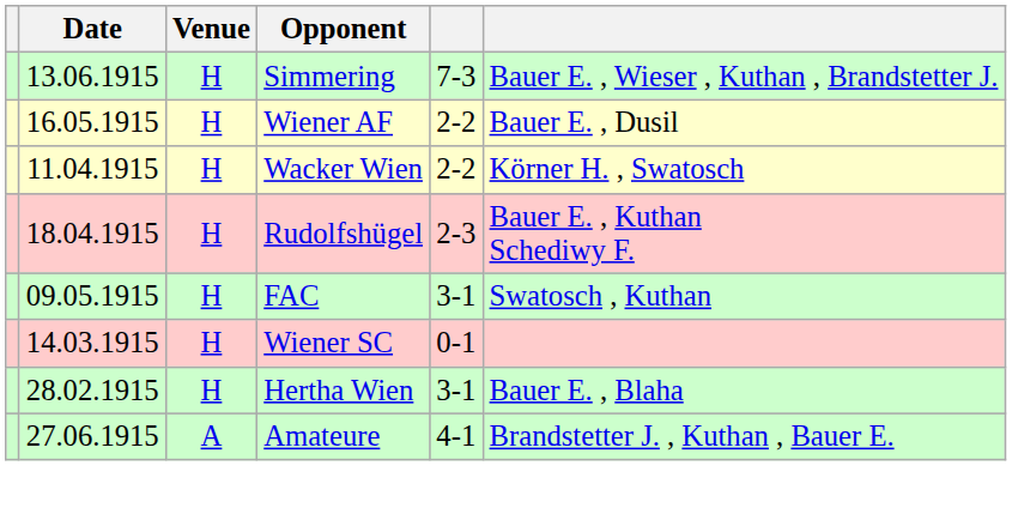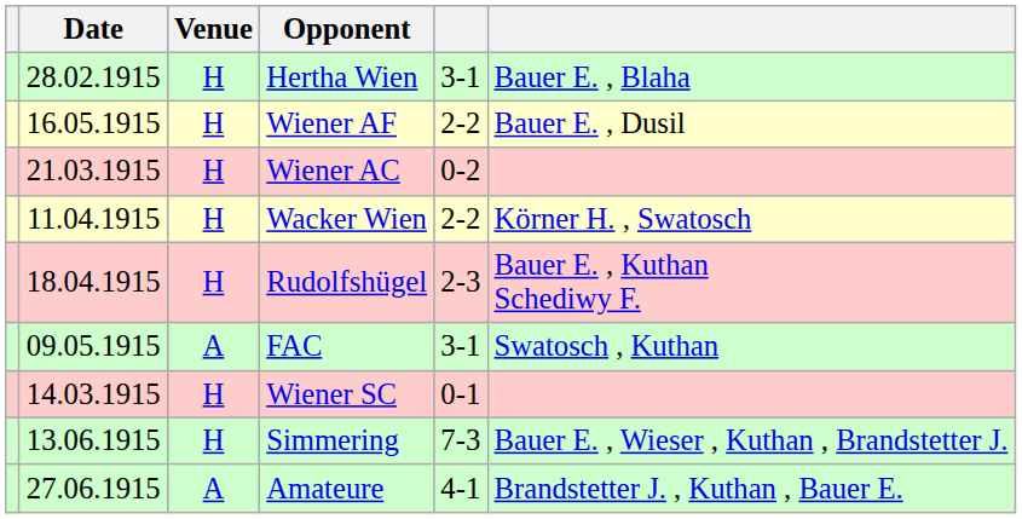 <table class="wikitable" Style="text-align: center">
 <tr>
 <th></th>
 <th>Date</th>
 <th>Venue</th>
 <th>Opponent</th>
 <th></th>
 <th></th>
 </tr>
 <tr style="background:#cfc">
 <td></td>
-<td>13.06.1915</td>
+<td>28.02.1915</td>
 <td><a href='#'>H</a></td>
-<td align="left"><a href='#'>Simmering</a></td>
-<td>7-3</td>
-<td align="left"><a href='#'>Bauer E.</a>  , <a href='#'>Wieser</a> , <a href='#'>Kuthan</a>   , <a href='#'>Brandstetter J.</a> </td>
+<td align="left"><a href='#'>Hertha Wien</a></td>
+<td>3-1</td>
+<td align="left"><a href='#'>Bauer E.</a>  , <a href='#'>Blaha</a> </td>
 </tr>
 <tr style="background:#ffc">
 <td></td>
 <td>16.05.1915</td>
 <td><a href='#'>H</a></td>
 <td align="left"><a href='#'>Wiener AF</a></td>
 <td>2-2</td>
 <td align="left"><a href='#'>Bauer E.</a> , Dusil </td>
+</tr>
+<tr style="background:#fcc">
+<td></td>
+<td>21.03.1915</td>
+<td><a href='#'>H</a></td>
+<td align="left"><a href='#'>Wiener AC</a></td>
+<td>0-2</td>
+<td align="left"></td>
 </tr>
 <tr style="background:#ffc">
 <td></td>
 <td>11.04.1915</td>
 <td><a href='#'>H</a></td>
 <td align="left"><a href='#'>Wacker Wien</a></td>
 <td>2-2</td>
 <td align="left"><a href='#'>Körner H.</a> , <a href='#'>Swatosch</a> </td>
 </tr>
 <tr style="background:#fcc">
 <td></td>
 <td>18.04.1915</td>
 <td><a href='#'>H</a></td>
 <td align="left"><a href='#'>Rudolfshügel</a></td>
 <td>2-3</td>
 <td align="left"><a href='#'>Bauer E.</a> , <a href='#'>Kuthan</a>  <br> <a href='#'>Schediwy F.</a> </td>
 </tr>
 <tr style="background:#cfc">
 <td></td>
 <td>09.05.1915</td>
-<td><a href='#'>H</a></td>
+<td><a href='#'>A</a></td>
 <td align="left"><a href='#'>FAC</a></td>
 <td>3-1</td>
 <td align="left"><a href='#'>Swatosch</a> , <a href='#'>Kuthan</a>  </td>
 </tr>
 <tr style="background:#fcc">
 <td></td>
 <td>14.03.1915</td>
 <td><a href='#'>H</a></td>
 <td align="left"><a href='#'>Wiener SC</a></td>
 <td>0-1</td>
 <td align="left"></td>
 </tr>
 <tr style="background:#cfc">
 <td></td>
-<td>28.02.1915</td>
+<td>13.06.1915</td>
 <td><a href='#'>H</a></td>
-<td align="left"><a href='#'>Hertha Wien</a></td>
-<td>3-1</td>
-<td align="left"><a href='#'>Bauer E.</a>  , <a href='#'>Blaha</a> </td>
+<td align="left"><a href='#'>Simmering</a></td>
+<td>7-3</td>
+<td align="left"><a href='#'>Bauer E.</a>  , <a href='#'>Wieser</a> , <a href='#'>Kuthan</a>   , <a href='#'>Brandstetter J.</a> </td>
 </tr>
 <tr style="background:#cfc">
 <td></td>
 <td>27.06.1915</td>
 <td><a href='#'>A</a></td>
 <td align="left"><a href='#'>Amateure</a></td>
 <td>4-1</td>
 <td align="left"><a href='#'>Brandstetter J.</a> , <a href='#'>Kuthan</a> , <a href='#'>Bauer E.</a>  </td>
 </tr>
 </table>
